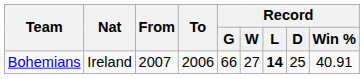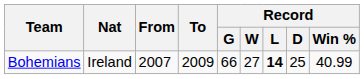 <table class="wikitable" style="text-align: center">
 <tr>
 <th rowspan="2">Team</th>
 <th rowspan="2">Nat</th>
 <th rowspan="2">From</th>
 <th rowspan="2">To</th>
 <th colspan="5">Record</th>
 </tr>
 <tr>
 <th>G</th>
 <th>W</th>
 <th>L</th>
 <th>D</th>
 <th>Win %</th>
 </tr>
 <tr>
 <td align=left><a href='#'>Bohemians</a></td>
 <td>Ireland</td>
 <td align=left>2007</td>
-<td align=left>2006</td>
+<td align=left>2009</td>
 <td>66</td>
 <td>27</td>
 <td><strong>14</strong></td>
 <td>25</td>
-<td>40.91</td>
+<td>40.99</td>
 </tr>
 </table>
